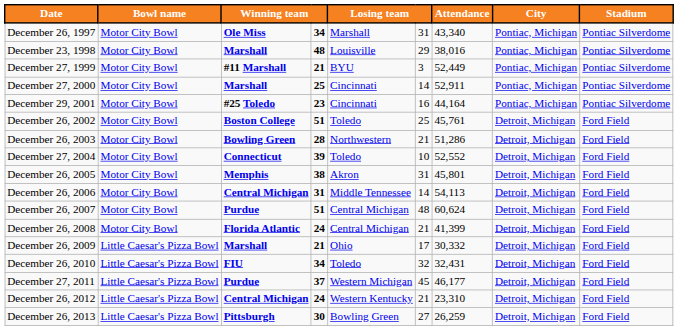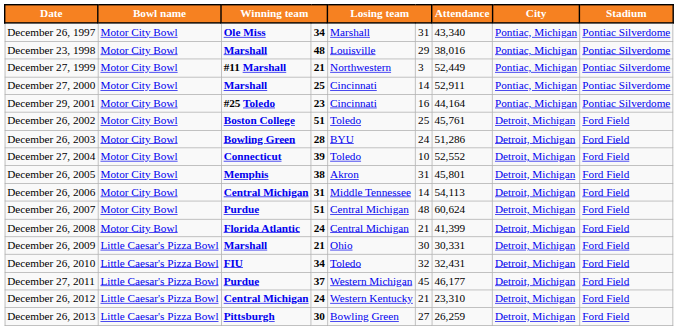 <table class="wikitable">
 <tr>
 <th style="background:#F68121; color:#FFFFFF; border: 2px solid #000000;">Date</th>
 <th style="background:#F68121; color:#FFFFFF; border: 2px solid #000000;">Bowl name</th>
 <th colspan="2" style="background:#F68121; color:#FFFFFF; border: 2px solid #000000;">Winning team</th>
 <th colspan="2" style="background:#F68121; color:#FFFFFF; border: 2px solid #000000;">Losing team</th>
 <th style="background:#F68121; color:#FFFFFF; border: 2px solid #000000;">Attendance</th>
 <th style="background:#F68121; color:#FFFFFF; border: 2px solid #000000;">City</th>
 <th style="background:#F68121; color:#FFFFFF; border: 2px solid #000000;">Stadium</th>
 </tr>
 <tr>
 <td>December 26, 1997</td>
 <td><a href='#'>Motor City Bowl</a></td>
 <td><strong><a href='#'>Ole Miss</a></strong></td>
 <td><strong>34</strong></td>
 <td><a href='#'>Marshall</a></td>
 <td>31</td>
 <td>43,340</td>
 <td><a href='#'>Pontiac, Michigan</a></td>
 <td><a href='#'>Pontiac Silverdome</a></td>
 </tr>
 <tr>
 <td>December 23, 1998</td>
 <td><a href='#'>Motor City Bowl</a></td>
 <td><strong><a href='#'>Marshall</a></strong></td>
 <td><strong>48</strong></td>
 <td><a href='#'>Louisville</a></td>
 <td>29</td>
 <td>38,016</td>
 <td><a href='#'>Pontiac, Michigan</a></td>
 <td><a href='#'>Pontiac Silverdome</a></td>
 </tr>
 <tr>
 <td>December 27, 1999</td>
 <td><a href='#'>Motor City Bowl</a></td>
 <td><strong>#11 <a href='#'>Marshall</a></strong></td>
 <td><strong>21</strong></td>
-<td><a href='#'>BYU</a></td>
+<td><a href='#'>Northwestern</a></td>
 <td>3</td>
 <td>52,449</td>
 <td><a href='#'>Pontiac, Michigan</a></td>
 <td><a href='#'>Pontiac Silverdome</a></td>
 </tr>
 <tr>
 <td>December 27, 2000</td>
 <td><a href='#'>Motor City Bowl</a></td>
 <td><strong><a href='#'>Marshall</a></strong></td>
 <td><strong>25</strong></td>
 <td><a href='#'>Cincinnati</a></td>
 <td>14</td>
 <td>52,911</td>
 <td><a href='#'>Pontiac, Michigan</a></td>
 <td><a href='#'>Pontiac Silverdome</a></td>
 </tr>
 <tr>
 <td>December 29, 2001</td>
 <td><a href='#'>Motor City Bowl</a></td>
 <td><strong>#25 <a href='#'>Toledo</a></strong></td>
 <td><strong>23</strong></td>
 <td><a href='#'>Cincinnati</a></td>
 <td>16</td>
 <td>44,164</td>
 <td><a href='#'>Pontiac, Michigan</a></td>
 <td><a href='#'>Pontiac Silverdome</a></td>
 </tr>
 <tr>
 <td>December 26, 2002</td>
 <td><a href='#'>Motor City Bowl</a></td>
 <td><strong><a href='#'>Boston College</a></strong></td>
 <td><strong>51</strong></td>
 <td><a href='#'>Toledo</a></td>
 <td>25</td>
 <td>45,761</td>
 <td><a href='#'>Detroit, Michigan</a></td>
 <td><a href='#'>Ford Field</a></td>
 </tr>
 <tr>
 <td>December 26, 2003</td>
 <td><a href='#'>Motor City Bowl</a></td>
 <td><strong><a href='#'>Bowling Green</a></strong></td>
 <td><strong>28</strong></td>
-<td><a href='#'>Northwestern</a></td>
-<td>21</td>
+<td><a href='#'>BYU</a></td>
+<td>24</td>
 <td>51,286</td>
 <td><a href='#'>Detroit, Michigan</a></td>
 <td><a href='#'>Ford Field</a></td>
 </tr>
 <tr>
 <td>December 27, 2004</td>
 <td><a href='#'>Motor City Bowl</a></td>
 <td><strong><a href='#'>Connecticut</a></strong></td>
 <td><strong>39</strong></td>
 <td><a href='#'>Toledo</a></td>
 <td>10</td>
 <td>52,552</td>
 <td><a href='#'>Detroit, Michigan</a></td>
 <td><a href='#'>Ford Field</a></td>
 </tr>
 <tr>
 <td>December 26, 2005</td>
 <td><a href='#'>Motor City Bowl</a></td>
 <td><strong><a href='#'>Memphis</a></strong></td>
 <td><strong>38</strong></td>
 <td><a href='#'>Akron</a></td>
 <td>31</td>
 <td>45,801</td>
 <td><a href='#'>Detroit, Michigan</a></td>
 <td><a href='#'>Ford Field</a></td>
 </tr>
 <tr>
 <td>December 26, 2006</td>
 <td><a href='#'>Motor City Bowl</a></td>
 <td><strong><a href='#'>Central Michigan</a></strong></td>
 <td><strong>31</strong></td>
 <td><a href='#'>Middle Tennessee</a></td>
 <td>14</td>
 <td>54,113</td>
 <td><a href='#'>Detroit, Michigan</a></td>
 <td><a href='#'>Ford Field</a></td>
 </tr>
 <tr>
 <td>December 26, 2007</td>
 <td><a href='#'>Motor City Bowl</a></td>
 <td><strong><a href='#'>Purdue</a></strong></td>
 <td><strong>51</strong></td>
 <td><a href='#'>Central Michigan</a></td>
 <td>48</td>
 <td>60,624</td>
 <td><a href='#'>Detroit, Michigan</a></td>
 <td><a href='#'>Ford Field</a></td>
 </tr>
 <tr>
 <td>December 26, 2008</td>
 <td><a href='#'>Motor City Bowl</a></td>
 <td><strong><a href='#'>Florida Atlantic</a></strong></td>
 <td><strong>24</strong></td>
 <td><a href='#'>Central Michigan</a></td>
 <td>21</td>
 <td>41,399</td>
 <td><a href='#'>Detroit, Michigan</a></td>
 <td><a href='#'>Ford Field</a></td>
 </tr>
 <tr>
 <td>December 26, 2009</td>
 <td><a href='#'>Little Caesar's Pizza Bowl</a></td>
 <td><strong><a href='#'>Marshall</a></strong></td>
 <td><strong>21</strong></td>
 <td><a href='#'>Ohio</a></td>
-<td>17</td>
-<td>30,332</td>
+<td>30</td>
+<td>30,331</td>
 <td><a href='#'>Detroit, Michigan</a></td>
 <td><a href='#'>Ford Field</a></td>
 </tr>
 <tr>
 <td>December 26, 2010</td>
 <td><a href='#'>Little Caesar's Pizza Bowl</a></td>
 <td><strong><a href='#'>FIU</a></strong></td>
 <td><strong>34</strong></td>
 <td><a href='#'>Toledo</a></td>
 <td>32</td>
 <td>32,431</td>
 <td><a href='#'>Detroit, Michigan</a></td>
 <td><a href='#'>Ford Field</a></td>
 </tr>
 <tr>
 <td>December 27, 2011</td>
 <td><a href='#'>Little Caesar's Pizza Bowl</a></td>
 <td><strong><a href='#'>Purdue</a></strong></td>
 <td><strong>37</strong></td>
 <td><a href='#'>Western Michigan</a></td>
 <td>45</td>
 <td>46,177</td>
 <td><a href='#'>Detroit, Michigan</a></td>
 <td><a href='#'>Ford Field</a></td>
 </tr>
 <tr>
 <td>December 26, 2012</td>
 <td><a href='#'>Little Caesar's Pizza Bowl</a></td>
 <td><strong><a href='#'>Central Michigan</a></strong></td>
 <td><strong>24</strong></td>
 <td><a href='#'>Western Kentucky</a></td>
 <td>21</td>
 <td>23,310</td>
 <td><a href='#'>Detroit, Michigan</a></td>
 <td><a href='#'>Ford Field</a></td>
 </tr>
 <tr>
 <td>December 26, 2013</td>
 <td><a href='#'>Little Caesar's Pizza Bowl</a></td>
 <td><strong><a href='#'>Pittsburgh</a></strong></td>
 <td><strong>30</strong></td>
 <td><a href='#'>Bowling Green</a></td>
 <td>27</td>
 <td>26,259</td>
 <td><a href='#'>Detroit, Michigan</a></td>
 <td><a href='#'>Ford Field</a></td>
 </tr>
 </table>
